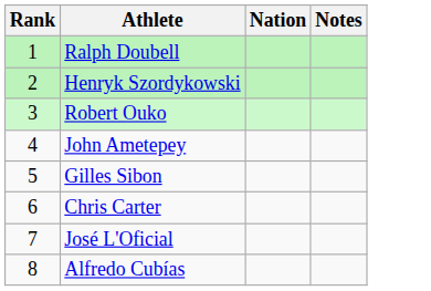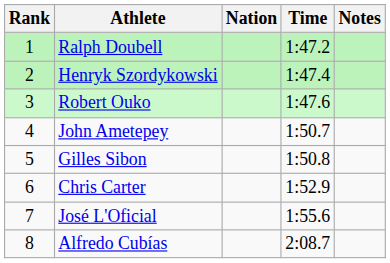 <table class="wikitable sortable" style="text-align:center">
 <tr>
 <th>Rank</th>
 <th>Athlete</th>
 <th>Nation</th>
+<th>Time</th>
 <th>Notes</th>
 </tr>
 <tr bgcolor=bbf3bb>
 <td>1</td>
 <td align=left><a href='#'>Ralph Doubell</a></td>
 <td align=left></td>
+<td>1:47.2</td>
 <td></td>
 </tr>
 <tr bgcolor=bbf3bb>
 <td>2</td>
 <td align=left><a href='#'>Henryk Szordykowski</a></td>
 <td align=left></td>
+<td>1:47.4</td>
 <td></td>
 </tr>
 <tr bgcolor=ccf9cc>
 <td>3</td>
 <td align=left><a href='#'>Robert Ouko</a></td>
 <td align=left></td>
+<td>1:47.6</td>
 <td></td>
 </tr>
 <tr>
 <td>4</td>
 <td align=left><a href='#'>John Ametepey</a></td>
 <td align=left></td>
+<td>1:50.7</td>
 <td></td>
 </tr>
 <tr>
 <td>5</td>
 <td align=left><a href='#'>Gilles Sibon</a></td>
 <td align=left></td>
+<td>1:50.8</td>
 <td></td>
 </tr>
 <tr>
 <td>6</td>
 <td align=left><a href='#'>Chris Carter</a></td>
 <td align=left></td>
+<td>1:52.9</td>
 <td></td>
 </tr>
 <tr>
 <td>7</td>
 <td align=left><a href='#'>José L'Oficial</a></td>
 <td align=left></td>
+<td>1:55.6</td>
 <td></td>
 </tr>
 <tr>
 <td>8</td>
 <td align=left><a href='#'>Alfredo Cubías</a></td>
 <td align=left></td>
+<td>2:08.7</td>
 <td></td>
 </tr>
 </table>
